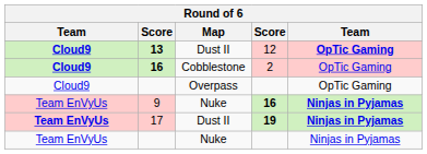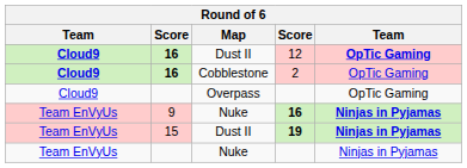 <table class="wikitable" style="text-align: center;">
 <tr>
 <th colspan=5>Round of 6</th>
 </tr>
 <tr>
 <th width="181px">Team</th>
 <th width="20px">Score</th>
 <th width="100px">Map</th>
 <th width="20px">Score</th>
 <th width="181px">Team</th>
 </tr>
 <tr>
 <td style="background: #D0F0C0;"><strong><a href='#'>Cloud9</a></strong></td>
-<td style="background: #D0F0C0;"><strong>13</strong></td>
+<td style="background: #D0F0C0;"><strong>16</strong></td>
 <td>Dust II</td>
 <td style="background: #FFCCCC;">12</td>
 <td style="background: #FFCCCC;"><strong><a href='#'>OpTic Gaming</a></strong></td>
 </tr>
 <tr>
 <td style="background: #D0F0C0;"><strong><a href='#'>Cloud9</a></strong></td>
 <td style="background: #D0F0C0;"><strong>16</strong></td>
 <td>Cobblestone</td>
 <td style="background: #FFCCCC;">2</td>
 <td style="background: #FFCCCC;"><a href='#'>OpTic Gaming</a></td>
 </tr>
 <tr>
 <td><a href='#'>Cloud9</a></td>
 <td></td>
 <td>Overpass</td>
 <td></td>
 <td>OpTic Gaming</td>
 </tr>
 <tr>
 <td style="background: #FFCCCC;"><a href='#'>Team EnVyUs</a></td>
 <td style="background: #FFCCCC;">9</td>
 <td>Nuke</td>
 <td style="background: #D0F0C0;"><strong>16</strong></td>
 <td style="background: #D0F0C0;"><strong><a href='#'>Ninjas in Pyjamas</a></strong></td>
 </tr>
 <tr>
-<td style="background: #FFCCCC;"><strong><a href='#'>Team EnVyUs</a></strong></td>
-<td style="background: #FFCCCC;">17</td>
+<td style="background: #FFCCCC;"><a href='#'>Team EnVyUs</a></td>
+<td style="background: #FFCCCC;">15</td>
 <td>Dust II</td>
 <td style="background: #D0F0C0;"><strong>19</strong></td>
 <td style="background: #D0F0C0;"><strong><a href='#'>Ninjas in Pyjamas</a></strong></td>
 </tr>
 <tr>
 <td><a href='#'>Team EnVyUs</a></td>
 <td></td>
 <td>Nuke</td>
 <td></td>
 <td><a href='#'>Ninjas in Pyjamas</a></td>
 </tr>
 </table>
